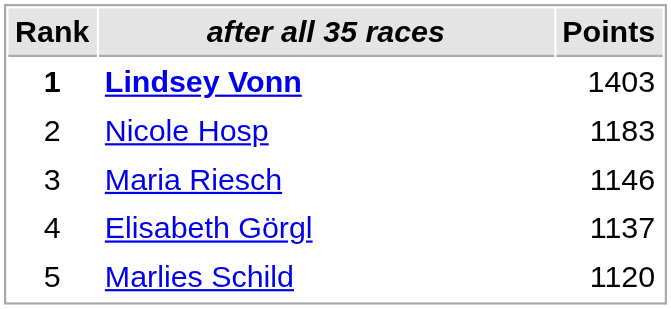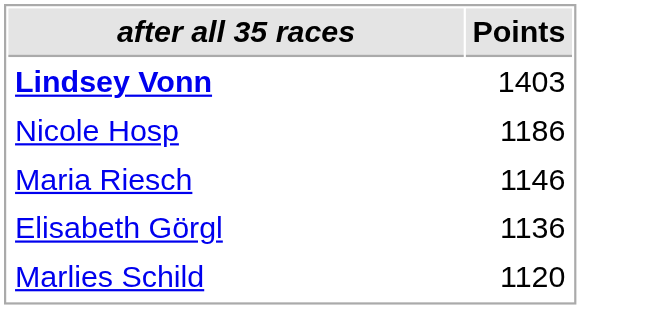 <table cellspacing="1" cellpadding="3" style="border:1px solid #AAAAAA;font-size:86%">
 <tr bgcolor="#E4E4E4">
-<th style="border-bottom:1px solid #AAAAAA" width=10>Rank</th>
 <th style="border-bottom:1px solid #AAAAAA" width=200><strong><em>after all 35 races</em></strong></th>
 <th style="border-bottom:1px solid #AAAAAA" width=20>Points</th>
 </tr>
 <tr>
-<td align="center"><strong>1</strong></td>
 <td> <strong><a href='#'>Lindsey Vonn</a> </strong></td>
 <td align="right">1403</td>
 </tr>
 <tr>
-<td align="center">2</td>
 <td> <a href='#'>Nicole Hosp</a></td>
-<td align="right">1183</td>
+<td align="right">1186</td>
 </tr>
 <tr>
-<td align="center">3</td>
 <td> <a href='#'>Maria Riesch</a></td>
 <td align="right">1146</td>
 </tr>
 <tr>
-<td align="center">4</td>
 <td> <a href='#'>Elisabeth Görgl</a></td>
-<td align="right">1137</td>
+<td align="right">1136</td>
 </tr>
 <tr>
-<td align="center">5</td>
 <td> <a href='#'>Marlies Schild</a></td>
 <td align="right">1120</td>
 </tr>
 </table>
